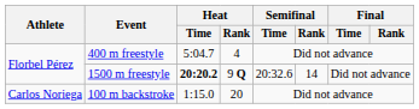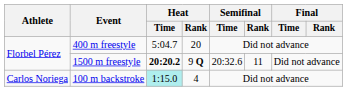 <table class=wikitable style="font-size:90%;">
 <tr>
 <th rowspan=2>Athlete</th>
 <th rowspan=2>Event</th>
 <th colspan=2>Heat</th>
 <th colspan=2>Semifinal</th>
 <th colspan=2>Final</th>
 </tr>
 <tr style="font-size:95%">
 <th>Time</th>
 <th>Rank</th>
 <th>Time</th>
 <th>Rank</th>
 <th>Time</th>
 <th>Rank</th>
 </tr>
 <tr align=center>
 <td rowspan=2 align=left><a href='#'>Florbel Pérez</a></td>
 <td align=left><a href='#'>400 m freestyle</a></td>
 <td>5:04.7</td>
-<td>4</td>
+<td>20</td>
 <td colspan=4>Did not advance</td>
 </tr>
 <tr align=center>
 <td align=left><a href='#'>1500 m freestyle</a></td>
 <td><strong>20:20.2</strong></td>
 <td>9 <strong>Q</strong></td>
 <td>20:32.6</td>
-<td>14</td>
+<td>11</td>
 <td colspan=2>Did not advance</td>
 </tr>
 <tr align=center>
 <td align=left><a href='#'>Carlos Noriega</a></td>
 <td align=left><a href='#'>100 m backstroke</a></td>
-<td>1:15.0</td>
-<td>20</td>
+<td style="background: paleturquoise;">1:15.0</td>
+<td>4</td>
 <td colspan=4>Did not advance</td>
 </tr>
 </table>
